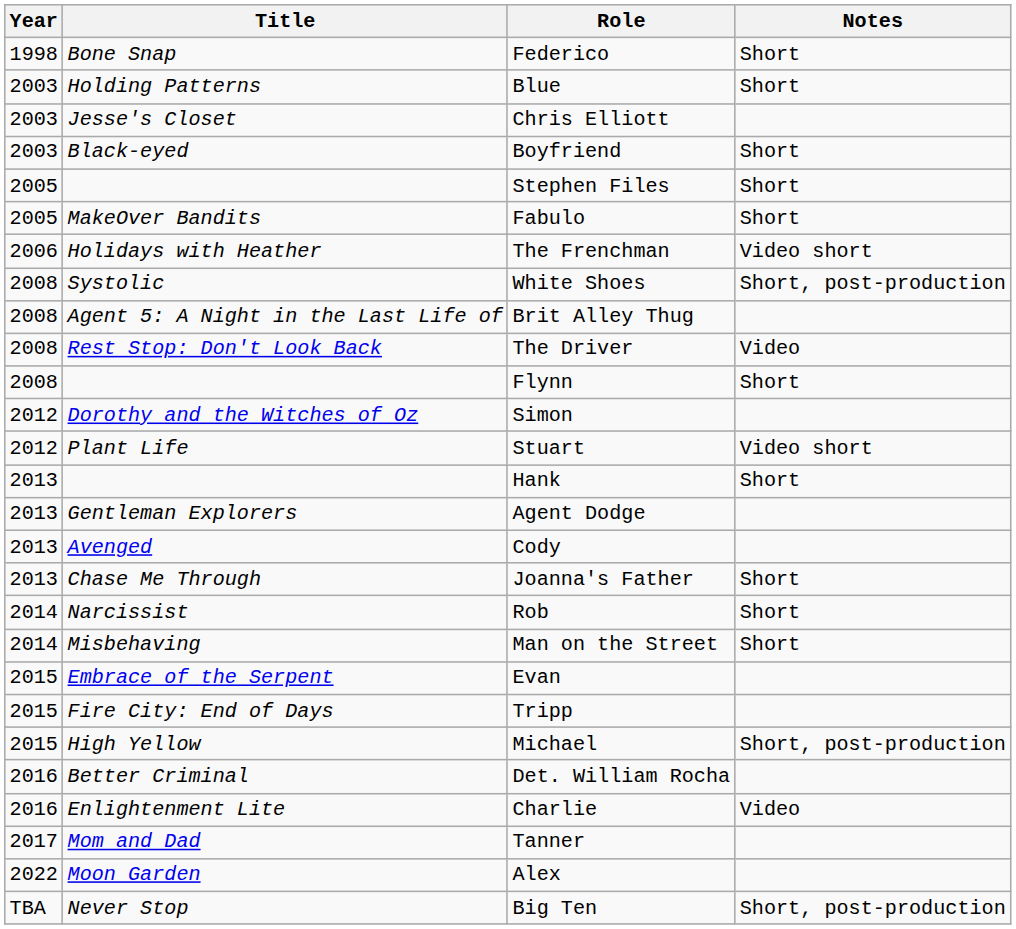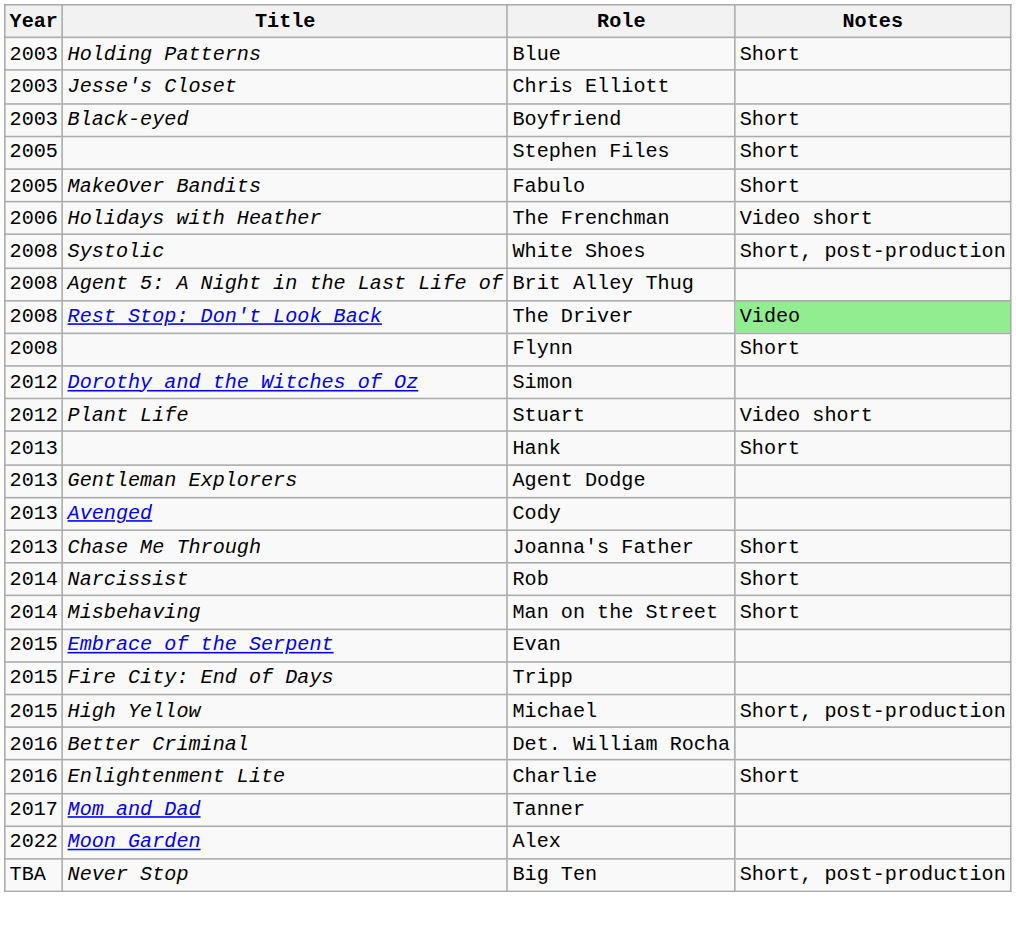 <table class="wikitable sortable">
 <tr>
 <th>Year</th>
 <th>Title</th>
 <th>Role</th>
 <th class="unsortable">Notes</th>
-</tr>
-<tr>
-<td>1998</td>
-<td><em>Bone Snap</em></td>
-<td>Federico</td>
-<td>Short</td>
 </tr>
 <tr>
 <td>2003</td>
 <td><em>Holding Patterns</em></td>
 <td>Blue</td>
 <td>Short</td>
 </tr>
 <tr>
 <td>2003</td>
 <td><em>Jesse's Closet</em></td>
 <td>Chris Elliott</td>
 <td></td>
 </tr>
 <tr>
 <td>2003</td>
 <td><em>Black-eyed</em></td>
 <td>Boyfriend</td>
 <td>Short</td>
 </tr>
 <tr>
 <td>2005</td>
 <td><em></em></td>
 <td>Stephen Files</td>
 <td>Short</td>
 </tr>
 <tr>
 <td>2005</td>
 <td><em>MakeOver Bandits</em></td>
 <td>Fabulo</td>
 <td>Short</td>
 </tr>
 <tr>
 <td>2006</td>
 <td><em>Holidays with Heather</em></td>
 <td>The Frenchman</td>
 <td>Video short</td>
 </tr>
 <tr>
 <td>2008</td>
 <td><em>Systolic</em></td>
 <td>White Shoes</td>
 <td>Short, post-production</td>
 </tr>
 <tr>
 <td>2008</td>
 <td><em>Agent 5: A Night in the Last Life of</em></td>
 <td>Brit Alley Thug</td>
 <td></td>
 </tr>
 <tr>
 <td>2008</td>
 <td><em><a href='#'>Rest Stop: Don't Look Back</a></em></td>
 <td>The Driver</td>
-<td>Video</td>
+<td style="background: lightgreen;">Video</td>
 </tr>
 <tr>
 <td>2008</td>
 <td><em></em></td>
 <td>Flynn</td>
 <td>Short</td>
 </tr>
 <tr>
 <td>2012</td>
 <td><em><a href='#'>Dorothy and the Witches of Oz</a></em></td>
 <td>Simon</td>
 <td></td>
 </tr>
 <tr>
 <td>2012</td>
 <td><em>Plant Life</em></td>
 <td>Stuart</td>
 <td>Video short</td>
 </tr>
 <tr>
 <td>2013</td>
 <td><em></em></td>
 <td>Hank</td>
 <td>Short</td>
 </tr>
 <tr>
 <td>2013</td>
 <td><em>Gentleman Explorers</em></td>
 <td>Agent Dodge</td>
 <td></td>
 </tr>
 <tr>
 <td>2013</td>
 <td><em><a href='#'>Avenged</a></em></td>
 <td>Cody</td>
 <td></td>
 </tr>
 <tr>
 <td>2013</td>
 <td><em>Chase Me Through</em></td>
 <td>Joanna's Father</td>
 <td>Short</td>
 </tr>
 <tr>
 <td>2014</td>
 <td><em>Narcissist</em></td>
 <td>Rob</td>
 <td>Short</td>
 </tr>
 <tr>
 <td>2014</td>
 <td><em>Misbehaving</em></td>
 <td>Man on the Street</td>
 <td>Short</td>
 </tr>
 <tr>
 <td>2015</td>
 <td><em><a href='#'>Embrace of the Serpent</a></em></td>
 <td>Evan</td>
 <td></td>
 </tr>
 <tr>
 <td>2015</td>
 <td><em>Fire City: End of Days</em></td>
 <td>Tripp</td>
 <td></td>
 </tr>
 <tr>
 <td>2015</td>
 <td><em>High Yellow</em></td>
 <td>Michael</td>
 <td>Short, post-production</td>
 </tr>
 <tr>
 <td>2016</td>
 <td><em>Better Criminal</em></td>
 <td>Det. William Rocha</td>
 <td></td>
 </tr>
 <tr>
 <td>2016</td>
 <td><em>Enlightenment Lite</em></td>
 <td>Charlie</td>
-<td>Video</td>
+<td>Short</td>
 </tr>
 <tr>
 <td>2017</td>
 <td><em><a href='#'>Mom and Dad</a></em></td>
 <td>Tanner</td>
 <td></td>
 </tr>
 <tr>
 <td>2022</td>
 <td><em><a href='#'>Moon Garden</a></em></td>
 <td>Alex</td>
 <td></td>
 </tr>
 <tr>
 <td>TBA</td>
 <td><em>Never Stop</em></td>
 <td>Big Ten</td>
 <td>Short, post-production</td>
 </tr>
 </table>
